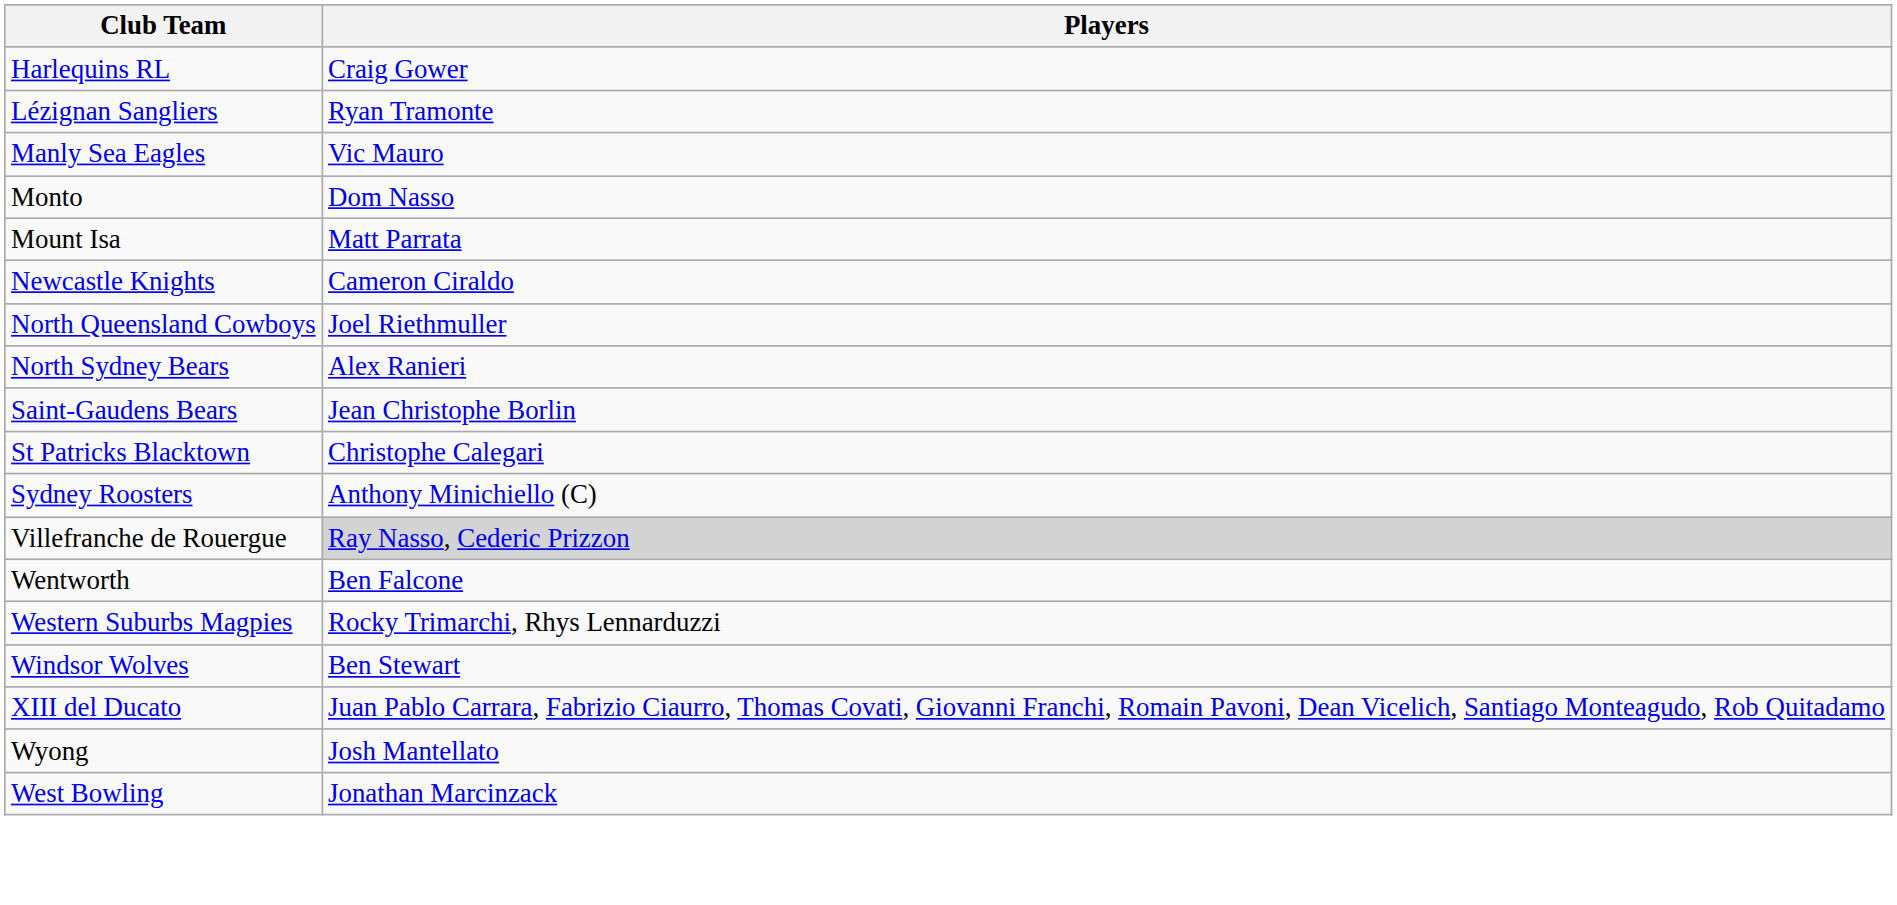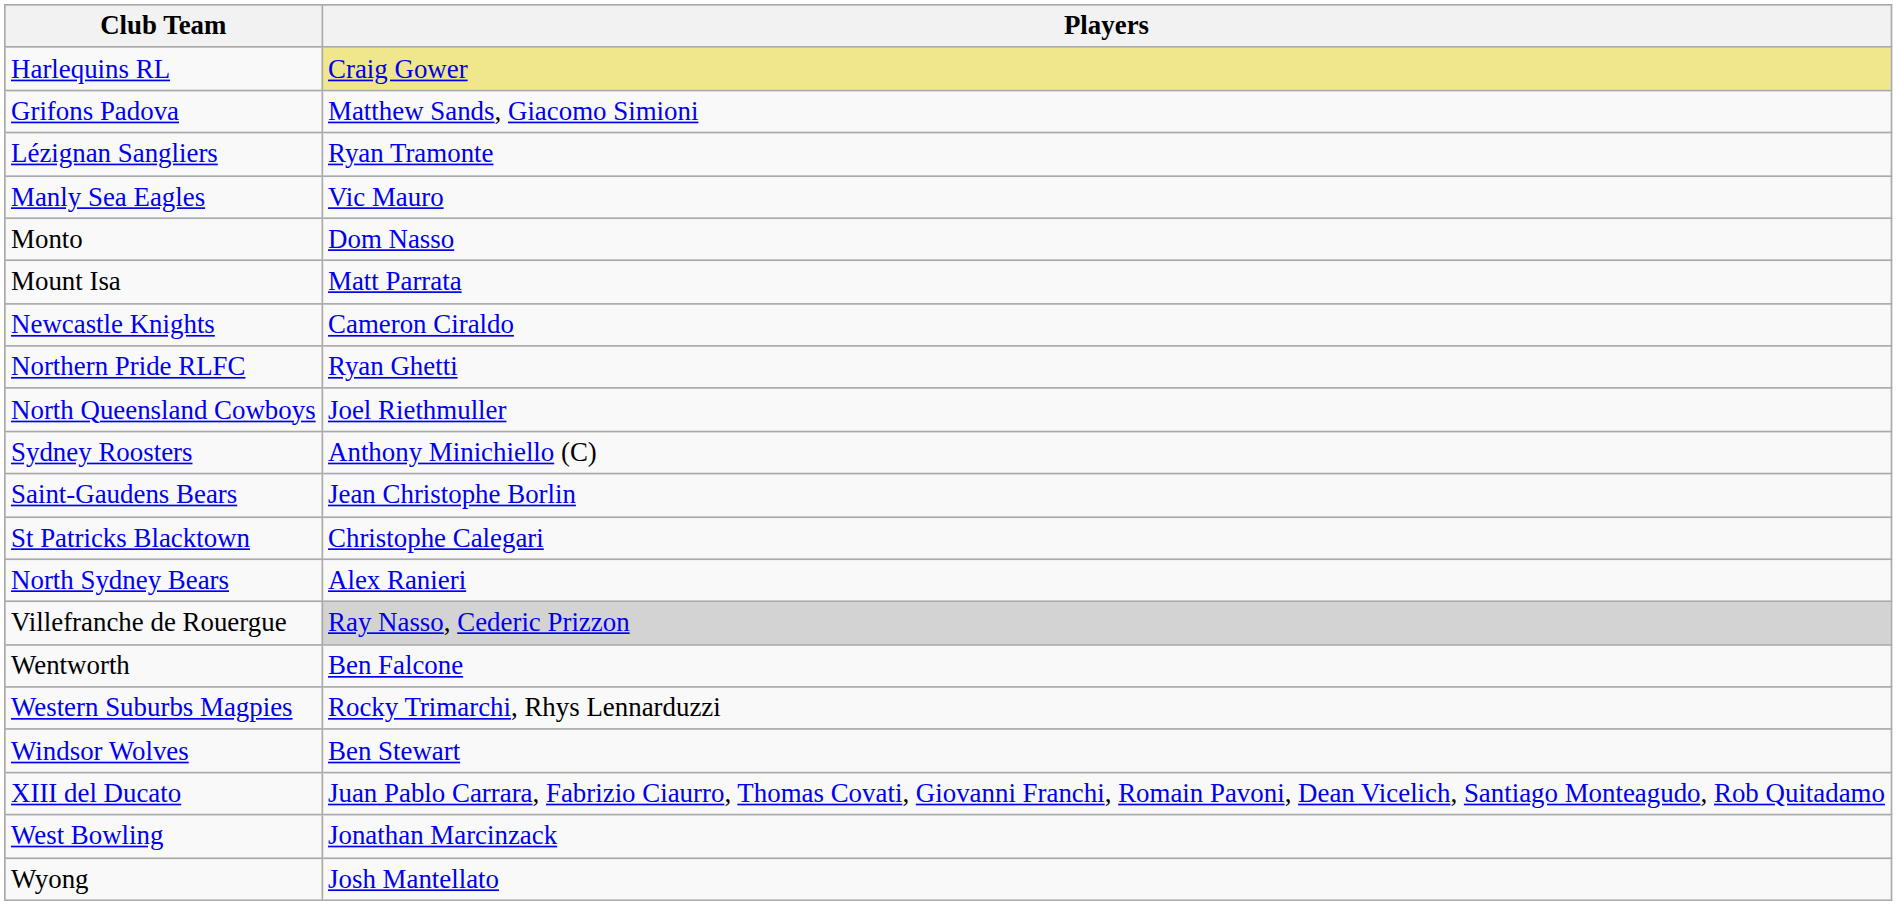 <table class="wikitable">
 <tr>
 <th>Club Team</th>
 <th>Players</th>
 </tr>
 <tr>
 <td> <a href='#'>Harlequins RL</a></td>
-<td> <a href='#'>Craig Gower</a></td>
+<td style="background: khaki;"> <a href='#'>Craig Gower</a></td>
+</tr>
+<tr>
+<td> <a href='#'>Grifons Padova</a></td>
+<td> <a href='#'>Matthew Sands</a>, <a href='#'>Giacomo Simioni</a></td>
 </tr>
 <tr>
 <td> <a href='#'>Lézignan Sangliers</a></td>
 <td>  <a href='#'>Ryan Tramonte</a></td>
 </tr>
 <tr>
 <td> <a href='#'>Manly Sea Eagles</a></td>
 <td>  <a href='#'>Vic Mauro</a></td>
 </tr>
 <tr>
 <td> Monto</td>
 <td>  <a href='#'>Dom Nasso</a></td>
 </tr>
 <tr>
 <td> Mount Isa</td>
 <td> <a href='#'>Matt Parrata</a></td>
 </tr>
 <tr>
 <td> <a href='#'>Newcastle Knights</a></td>
 <td>  <a href='#'>Cameron Ciraldo</a></td>
 </tr>
 <tr>
+<td> <a href='#'>Northern Pride RLFC</a></td>
+<td> <a href='#'>Ryan Ghetti</a></td>
+</tr>
+<tr>
 <td> <a href='#'>North Queensland Cowboys</a></td>
 <td> <a href='#'>Joel Riethmuller</a></td>
 </tr>
 <tr>
-<td> <a href='#'>North Sydney Bears</a></td>
-<td>  <a href='#'>Alex Ranieri</a></td>
+<td> <a href='#'>Sydney Roosters</a></td>
+<td> <a href='#'>Anthony Minichiello</a> (C)</td>
 </tr>
 <tr>
 <td> <a href='#'>Saint-Gaudens Bears</a></td>
 <td>  <a href='#'>Jean Christophe Borlin</a></td>
 </tr>
 <tr>
 <td> <a href='#'>St Patricks Blacktown</a></td>
 <td>  <a href='#'>Christophe Calegari</a></td>
 </tr>
 <tr>
-<td> <a href='#'>Sydney Roosters</a></td>
-<td> <a href='#'>Anthony Minichiello</a> (C)</td>
+<td> <a href='#'>North Sydney Bears</a></td>
+<td>  <a href='#'>Alex Ranieri</a></td>
 </tr>
 <tr>
 <td> Villefranche de Rouergue</td>
 <td style="background: lightgrey;"> <a href='#'>Ray Nasso</a>, <a href='#'>Cederic Prizzon</a></td>
 </tr>
 <tr>
 <td> Wentworth</td>
 <td>  <a href='#'>Ben Falcone</a></td>
 </tr>
 <tr>
 <td> <a href='#'>Western Suburbs Magpies</a></td>
 <td> <a href='#'>Rocky Trimarchi</a>, Rhys Lennarduzzi</td>
 </tr>
 <tr>
 <td> <a href='#'>Windsor Wolves</a></td>
 <td> <a href='#'>Ben Stewart</a></td>
 </tr>
 <tr>
 <td> <a href='#'>XIII del Ducato</a></td>
 <td> <a href='#'>Juan Pablo Carrara</a>, <a href='#'>Fabrizio Ciaurro</a>, <a href='#'>Thomas Covati</a>, <a href='#'>Giovanni Franchi</a>, <a href='#'>Romain Pavoni</a>, <a href='#'>Dean Vicelich</a>, <a href='#'>Santiago Monteagudo</a>, <a href='#'>Rob Quitadamo</a></td>
 </tr>
 <tr>
+<td> <a href='#'>West Bowling</a></td>
+<td> <a href='#'>Jonathan Marcinzack</a></td>
+</tr>
+<tr>
 <td> Wyong</td>
 <td> <a href='#'>Josh Mantellato</a></td>
 </tr>
-<tr>
-<td> <a href='#'>West Bowling</a></td>
-<td> <a href='#'>Jonathan Marcinzack</a></td>
-</tr>
 </table>
